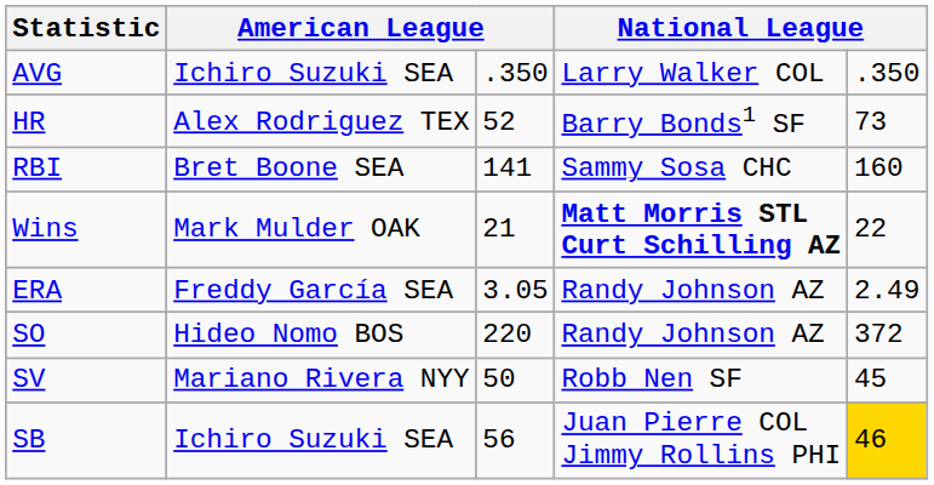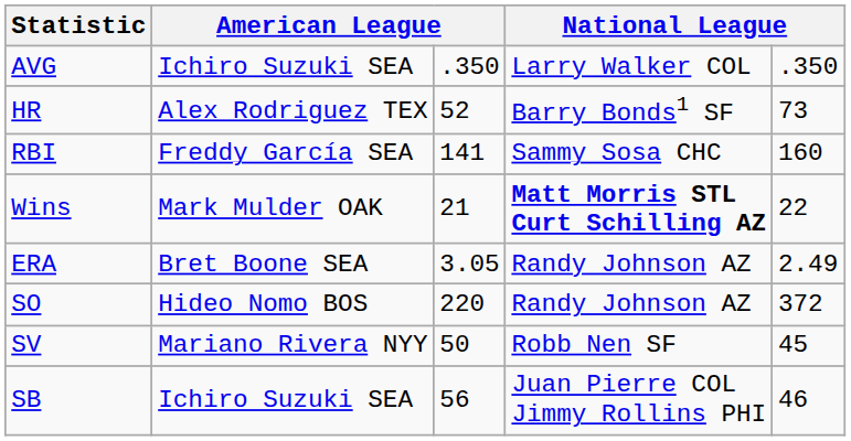 <table class="wikitable">
 <tr>
 <th>Statistic</th>
 <th colspan=2><a href='#'>American League</a></th>
 <th colspan=2><a href='#'>National League</a></th>
 </tr>
 <tr>
 <td><a href='#'>AVG</a></td>
 <td><a href='#'>Ichiro Suzuki</a> SEA</td>
 <td>.350</td>
 <td><a href='#'>Larry Walker</a> COL</td>
 <td>.350</td>
 </tr>
 <tr>
 <td><a href='#'>HR</a></td>
 <td><a href='#'>Alex Rodriguez</a> TEX</td>
 <td>52</td>
 <td><a href='#'>Barry Bonds</a><sup>1</sup> SF</td>
 <td>73</td>
 </tr>
 <tr>
 <td><a href='#'>RBI</a></td>
-<td><a href='#'>Bret Boone</a> SEA</td>
+<td><a href='#'>Freddy García</a> SEA</td>
 <td>141</td>
 <td><a href='#'>Sammy Sosa</a> CHC</td>
 <td>160</td>
 </tr>
 <tr>
 <td><a href='#'>Wins</a></td>
 <td><a href='#'>Mark Mulder</a> OAK</td>
 <td>21</td>
 <td><strong><a href='#'>Matt Morris</a> STL<br><a href='#'>Curt Schilling</a> AZ</strong></td>
 <td>22</td>
 </tr>
 <tr>
 <td><a href='#'>ERA</a></td>
-<td><a href='#'>Freddy García</a> SEA</td>
+<td><a href='#'>Bret Boone</a> SEA</td>
 <td>3.05</td>
 <td><a href='#'>Randy Johnson</a> AZ</td>
 <td>2.49</td>
 </tr>
 <tr>
 <td><a href='#'>SO</a></td>
 <td><a href='#'>Hideo Nomo</a> BOS</td>
 <td>220</td>
 <td><a href='#'>Randy Johnson</a> AZ</td>
 <td>372</td>
 </tr>
 <tr>
 <td><a href='#'>SV</a></td>
 <td><a href='#'>Mariano Rivera</a> NYY</td>
 <td>50</td>
 <td><a href='#'>Robb Nen</a> SF</td>
 <td>45</td>
 </tr>
 <tr>
 <td><a href='#'>SB</a></td>
 <td><a href='#'>Ichiro Suzuki</a> SEA</td>
 <td>56</td>
 <td><a href='#'>Juan Pierre</a> COL<br><a href='#'>Jimmy Rollins</a> PHI</td>
-<td style="background: gold;">46</td>
+<td>46</td>
 </tr>
 </table>
